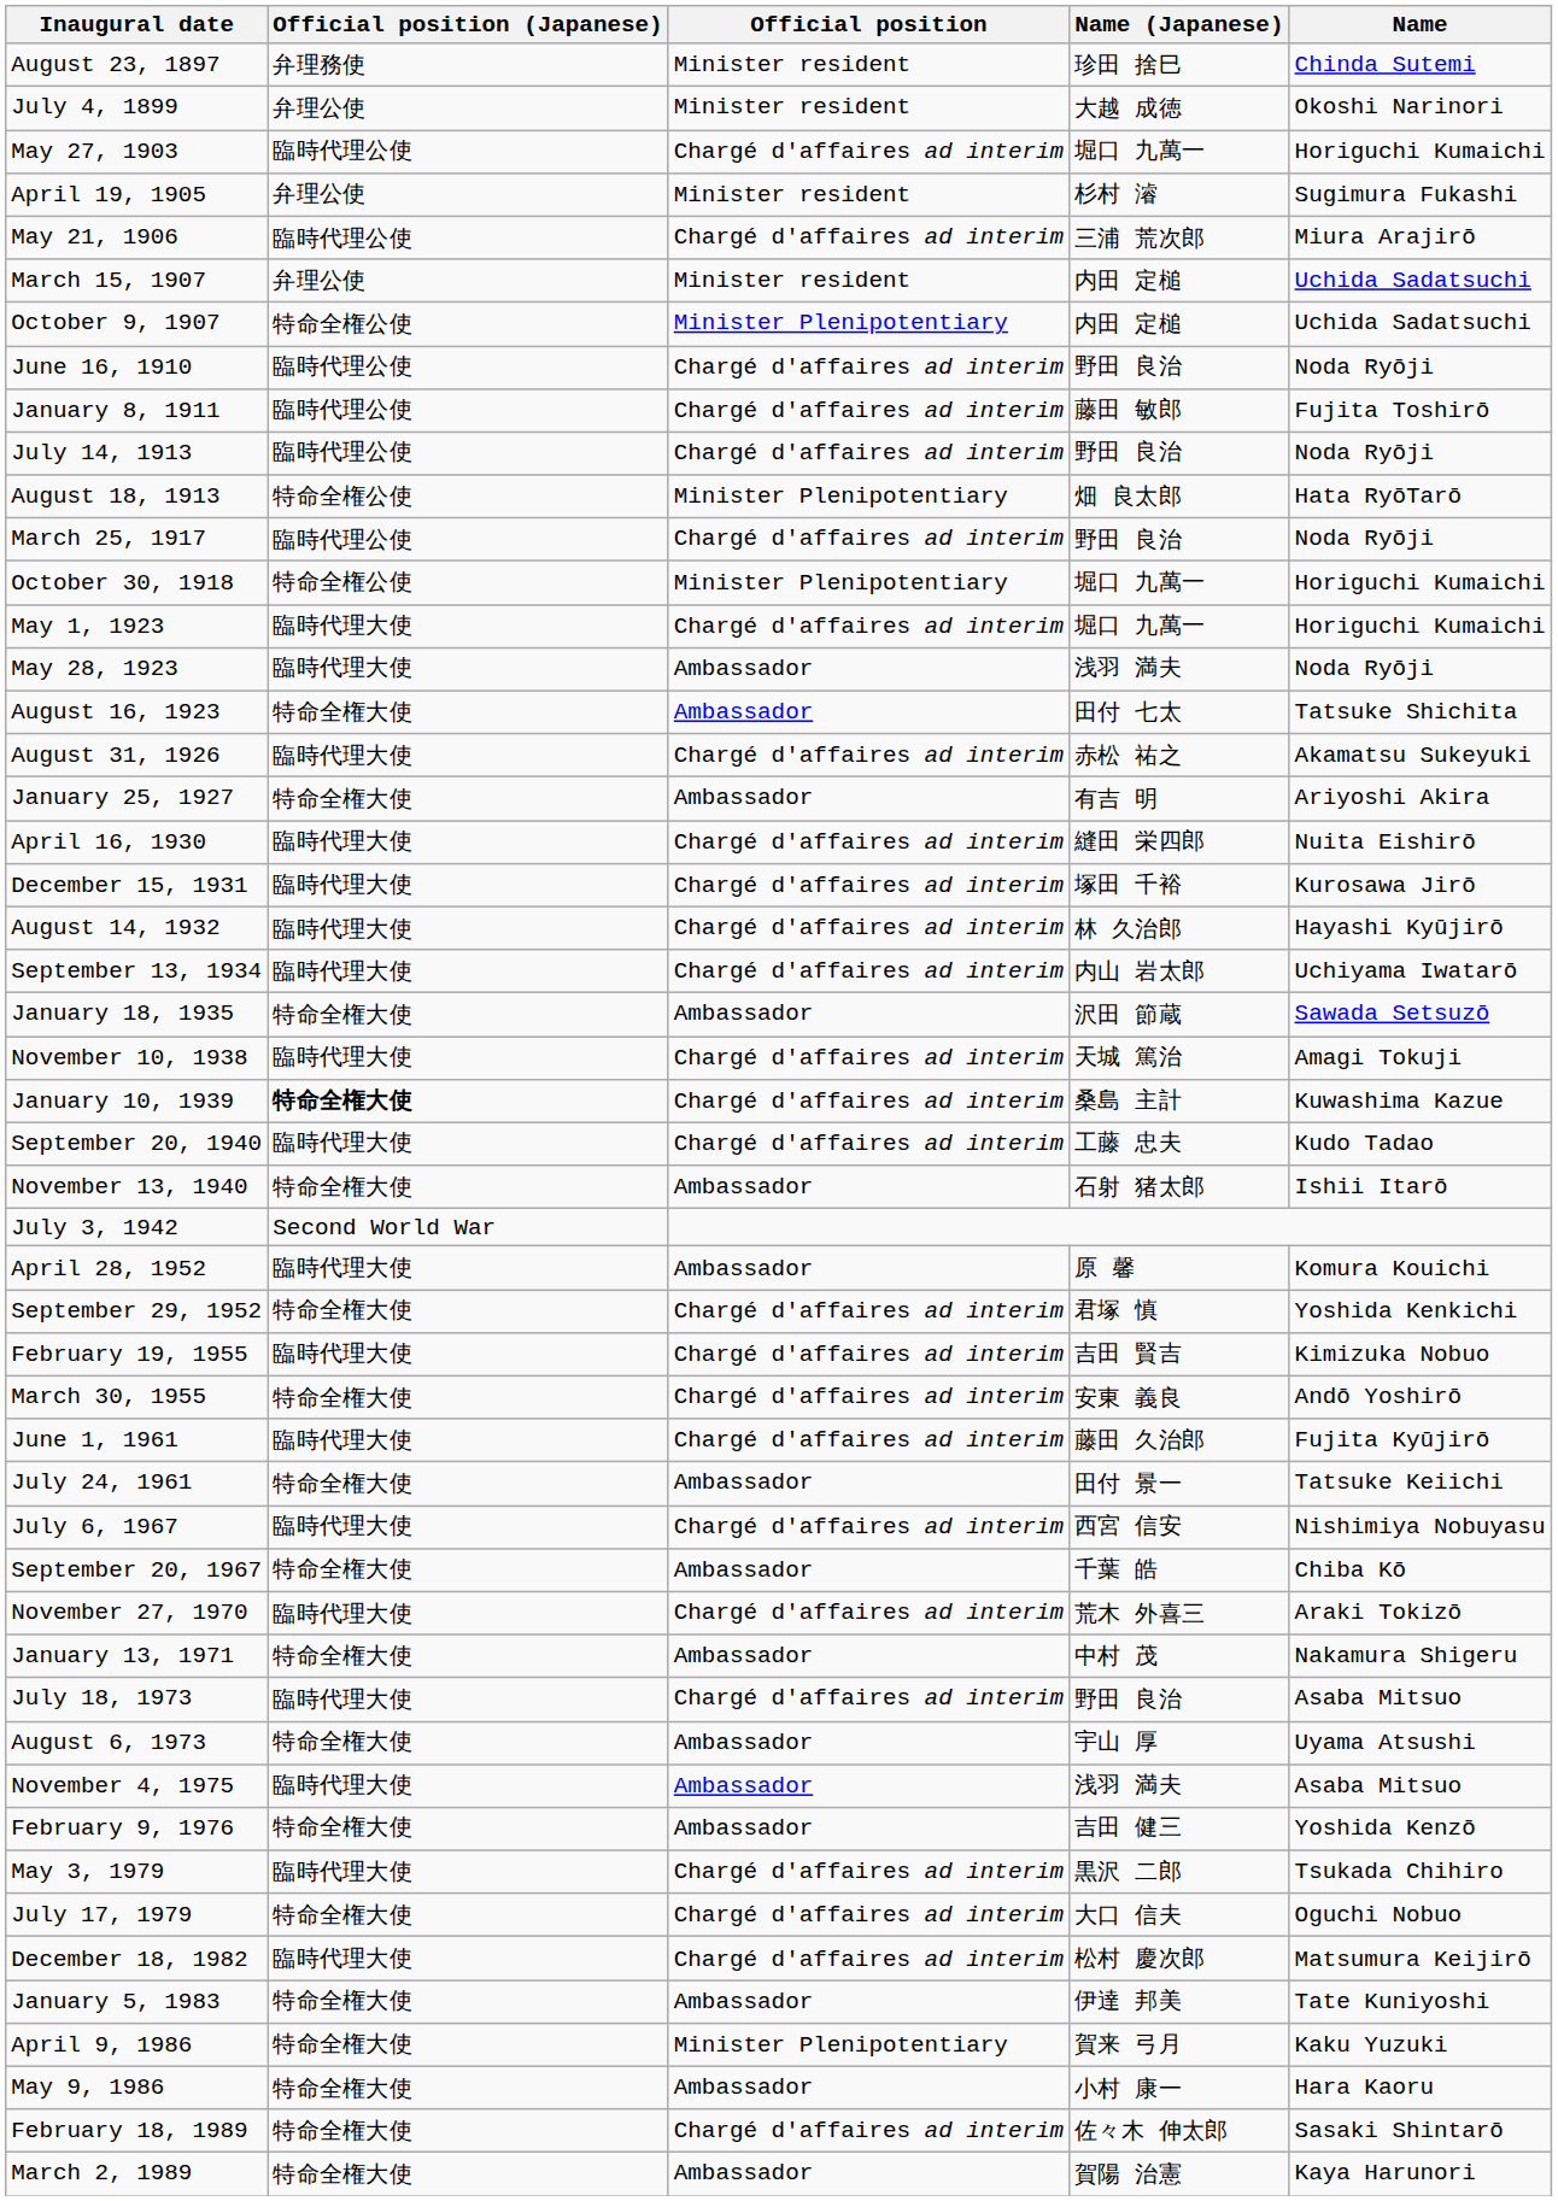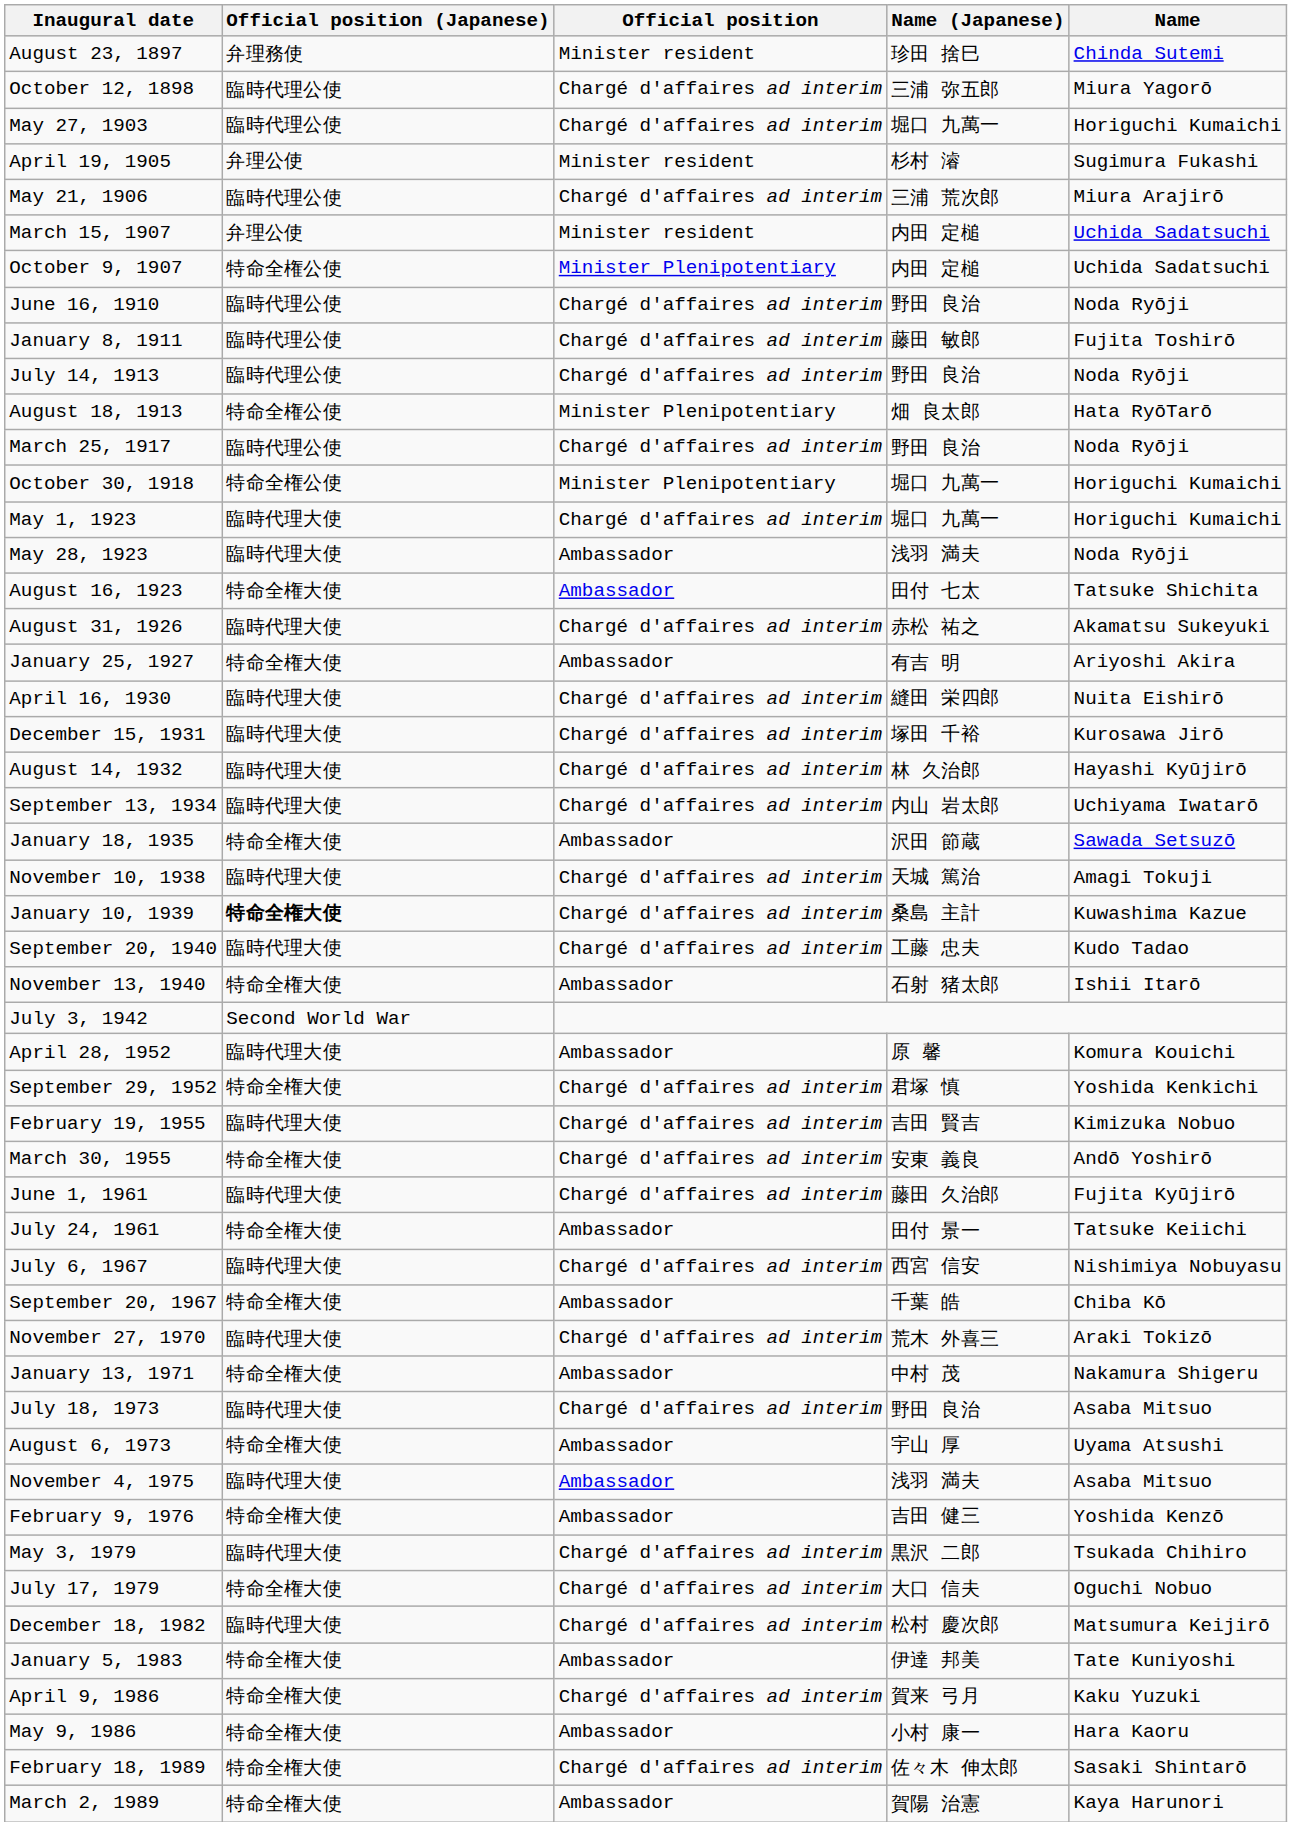 <table class="wikitable">
 <tr>
 <th>Inaugural date</th>
 <th>Official position (Japanese)</th>
 <th>Official position</th>
 <th>Name (Japanese)</th>
 <th>Name</th>
 </tr>
 <tr>
 <td>August 23, 1897</td>
 <td>弁理務使</td>
 <td>Minister resident</td>
 <td>珍田 捨巳</td>
 <td><a href='#'>Chinda Sutemi</a></td>
 </tr>
 <tr>
-<td>July 4, 1899</td>
-<td>弁理公使</td>
-<td>Minister resident</td>
-<td>大越 成徳</td>
-<td>Okoshi Narinori</td>
+<td>October 12, 1898</td>
+<td>臨時代理公使</td>
+<td>Chargé d'affaires <em>ad interim</em></td>
+<td>三浦 弥五郎</td>
+<td>Miura Yagorō</td>
 </tr>
 <tr>
 <td>May 27, 1903</td>
 <td>臨時代理公使</td>
 <td>Chargé d'affaires <em>ad interim</em></td>
 <td>堀口 九萬一</td>
 <td>Horiguchi Kumaichi</td>
 </tr>
 <tr>
 <td>April 19, 1905</td>
 <td>弁理公使</td>
 <td>Minister resident</td>
 <td>杉村 濬</td>
 <td>Sugimura Fukashi</td>
 </tr>
 <tr>
 <td>May 21, 1906</td>
 <td>臨時代理公使</td>
 <td>Chargé d'affaires <em>ad interim</em></td>
 <td>三浦 荒次郎</td>
 <td>Miura Arajirō</td>
 </tr>
 <tr>
 <td>March 15, 1907</td>
 <td>弁理公使</td>
 <td>Minister resident</td>
 <td>内田 定槌</td>
 <td><a href='#'>Uchida Sadatsuchi</a></td>
 </tr>
 <tr>
 <td>October 9, 1907</td>
 <td>特命全権公使</td>
 <td><a href='#'>Minister Plenipotentiary</a></td>
 <td>内田 定槌</td>
 <td>Uchida Sadatsuchi</td>
 </tr>
 <tr>
 <td>June 16, 1910</td>
 <td>臨時代理公使</td>
 <td>Chargé d'affaires <em>ad interim</em></td>
 <td>野田 良治</td>
 <td>Noda Ryōji</td>
 </tr>
 <tr>
 <td>January 8, 1911</td>
 <td>臨時代理公使</td>
 <td>Chargé d'affaires <em>ad interim</em></td>
 <td>藤田 敏郎</td>
 <td>Fujita Toshirō</td>
 </tr>
 <tr>
 <td>July 14, 1913</td>
 <td>臨時代理公使</td>
 <td>Chargé d'affaires <em>ad interim</em></td>
 <td>野田 良治</td>
 <td>Noda Ryōji</td>
 </tr>
 <tr>
 <td>August 18, 1913</td>
 <td>特命全権公使</td>
 <td>Minister Plenipotentiary</td>
 <td>畑 良太郎</td>
 <td>Hata RyōTarō</td>
 </tr>
 <tr>
 <td>March 25, 1917</td>
 <td>臨時代理公使</td>
 <td>Chargé d'affaires <em>ad interim</em></td>
 <td>野田 良治</td>
 <td>Noda Ryōji</td>
 </tr>
 <tr>
 <td>October 30, 1918</td>
 <td>特命全権公使</td>
 <td>Minister Plenipotentiary</td>
 <td>堀口 九萬一</td>
 <td>Horiguchi Kumaichi</td>
 </tr>
 <tr>
 <td>May 1, 1923</td>
 <td>臨時代理大使</td>
 <td>Chargé d'affaires <em>ad interim</em></td>
 <td>堀口 九萬一</td>
 <td>Horiguchi Kumaichi</td>
 </tr>
 <tr>
 <td>May 28, 1923</td>
 <td>臨時代理大使</td>
 <td>Ambassador</td>
 <td>浅羽 満夫</td>
 <td>Noda Ryōji</td>
 </tr>
 <tr>
 <td>August 16, 1923</td>
 <td>特命全権大使</td>
 <td><a href='#'>Ambassador</a></td>
 <td>田付 七太</td>
 <td>Tatsuke Shichita</td>
 </tr>
 <tr>
 <td>August 31, 1926</td>
 <td>臨時代理大使</td>
 <td>Chargé d'affaires <em>ad interim</em></td>
 <td>赤松 祐之</td>
 <td>Akamatsu Sukeyuki</td>
 </tr>
 <tr>
 <td>January 25, 1927</td>
 <td>特命全権大使</td>
 <td>Ambassador</td>
 <td>有吉 明</td>
 <td>Ariyoshi Akira</td>
 </tr>
 <tr>
 <td>April 16, 1930</td>
 <td>臨時代理大使</td>
 <td>Chargé d'affaires <em>ad interim</em></td>
 <td>縫田 栄四郎</td>
 <td>Nuita Eishirō</td>
 </tr>
 <tr>
 <td>December 15, 1931</td>
 <td>臨時代理大使</td>
 <td>Chargé d'affaires <em>ad interim</em></td>
 <td>塚田 千裕</td>
 <td>Kurosawa Jirō</td>
 </tr>
 <tr>
 <td>August 14, 1932</td>
 <td>臨時代理大使</td>
 <td>Chargé d'affaires <em>ad interim</em></td>
 <td>林 久治郎</td>
 <td>Hayashi Kyūjirō</td>
 </tr>
 <tr>
 <td>September 13, 1934</td>
 <td>臨時代理大使</td>
 <td>Chargé d'affaires <em>ad interim</em></td>
 <td>内山 岩太郎</td>
 <td>Uchiyama Iwatarō</td>
 </tr>
 <tr>
 <td>January 18, 1935</td>
 <td>特命全権大使</td>
 <td>Ambassador</td>
 <td>沢田 節蔵</td>
 <td><a href='#'>Sawada Setsuzō</a></td>
 </tr>
 <tr>
 <td>November 10, 1938</td>
 <td>臨時代理大使</td>
 <td>Chargé d'affaires <em>ad interim</em></td>
 <td>天城 篤治</td>
 <td>Amagi Tokuji</td>
 </tr>
 <tr>
 <td>January 10, 1939</td>
 <td><strong>特命全権大使</strong></td>
 <td>Chargé d'affaires <em>ad interim</em></td>
 <td>桑島 主計</td>
 <td>Kuwashima Kazue</td>
 </tr>
 <tr>
 <td>September 20, 1940</td>
 <td>臨時代理大使</td>
 <td>Chargé d'affaires <em>ad interim</em></td>
 <td>工藤 忠夫</td>
 <td>Kudo Tadao</td>
 </tr>
 <tr>
 <td>November 13, 1940</td>
 <td>特命全権大使</td>
 <td>Ambassador</td>
 <td>石射 猪太郎</td>
 <td>Ishii Itarō</td>
 </tr>
 <tr>
 <td>July 3, 1942</td>
 <td>Second World War</td>
 </tr>
 <tr>
 <td>April 28, 1952</td>
 <td>臨時代理大使</td>
 <td>Ambassador</td>
 <td>原 馨</td>
 <td>Komura Kouichi</td>
 </tr>
 <tr>
 <td>September 29, 1952</td>
 <td>特命全権大使</td>
 <td>Chargé d'affaires <em>ad interim</em></td>
 <td>君塚 慎</td>
 <td>Yoshida Kenkichi</td>
 </tr>
 <tr>
 <td>February 19, 1955</td>
 <td>臨時代理大使</td>
 <td>Chargé d'affaires <em>ad interim</em></td>
 <td>吉田 賢吉</td>
 <td>Kimizuka Nobuo</td>
 </tr>
 <tr>
 <td>March 30, 1955</td>
 <td>特命全権大使</td>
 <td>Chargé d'affaires <em>ad interim</em></td>
 <td>安東 義良</td>
 <td>Andō Yoshirō</td>
 </tr>
 <tr>
 <td>June 1, 1961</td>
 <td>臨時代理大使</td>
 <td>Chargé d'affaires <em>ad interim</em></td>
 <td>藤田 久治郎</td>
 <td>Fujita Kyūjirō</td>
 </tr>
 <tr>
 <td>July 24, 1961</td>
 <td>特命全権大使</td>
 <td>Ambassador</td>
 <td>田付 景一</td>
 <td>Tatsuke Keiichi</td>
 </tr>
 <tr>
 <td>July 6, 1967</td>
 <td>臨時代理大使</td>
 <td>Chargé d'affaires <em>ad interim</em></td>
 <td>西宮 信安</td>
 <td>Nishimiya Nobuyasu</td>
 </tr>
 <tr>
 <td>September 20, 1967</td>
 <td>特命全権大使</td>
 <td>Ambassador</td>
 <td>千葉 皓</td>
 <td>Chiba Kō</td>
 </tr>
 <tr>
 <td>November 27, 1970</td>
 <td>臨時代理大使</td>
 <td>Chargé d'affaires <em>ad interim</em></td>
 <td>荒木 外喜三</td>
 <td>Araki Tokizō</td>
 </tr>
 <tr>
 <td>January 13, 1971</td>
 <td>特命全権大使</td>
 <td>Ambassador</td>
 <td>中村 茂</td>
 <td>Nakamura Shigeru</td>
 </tr>
 <tr>
 <td>July 18, 1973</td>
 <td>臨時代理大使</td>
 <td>Chargé d'affaires <em>ad interim</em></td>
 <td>野田 良治</td>
 <td>Asaba Mitsuo</td>
 </tr>
 <tr>
 <td>August 6, 1973</td>
 <td>特命全権大使</td>
 <td>Ambassador</td>
 <td>宇山 厚</td>
 <td>Uyama Atsushi</td>
 </tr>
 <tr>
 <td>November 4, 1975</td>
 <td>臨時代理大使</td>
 <td><a href='#'>Ambassador</a></td>
 <td>浅羽 満夫</td>
 <td>Asaba Mitsuo</td>
 </tr>
 <tr>
 <td>February 9, 1976</td>
 <td>特命全権大使</td>
 <td>Ambassador</td>
 <td>吉田 健三</td>
 <td>Yoshida Kenzō</td>
 </tr>
 <tr>
 <td>May 3, 1979</td>
 <td>臨時代理大使</td>
 <td>Chargé d'affaires <em>ad interim</em></td>
 <td>黒沢 二郎</td>
 <td>Tsukada Chihiro</td>
 </tr>
 <tr>
 <td>July 17, 1979</td>
 <td>特命全権大使</td>
 <td>Chargé d'affaires <em>ad interim</em></td>
 <td>大口 信夫</td>
 <td>Oguchi Nobuo</td>
 </tr>
 <tr>
 <td>December 18, 1982</td>
 <td>臨時代理大使</td>
 <td>Chargé d'affaires <em>ad interim</em></td>
 <td>松村 慶次郎</td>
 <td>Matsumura Keijirō</td>
 </tr>
 <tr>
 <td>January 5, 1983</td>
 <td>特命全権大使</td>
 <td>Ambassador</td>
 <td>伊達 邦美</td>
 <td>Tate Kuniyoshi</td>
 </tr>
 <tr>
 <td>April 9, 1986</td>
 <td>特命全権大使</td>
-<td>Minister Plenipotentiary</td>
+<td>Chargé d'affaires <em>ad interim</em></td>
 <td>賀来 弓月</td>
 <td>Kaku Yuzuki</td>
 </tr>
 <tr>
 <td>May 9, 1986</td>
 <td>特命全権大使</td>
 <td>Ambassador</td>
 <td>小村 康一</td>
 <td>Hara Kaoru</td>
 </tr>
 <tr>
 <td>February 18, 1989</td>
 <td>特命全権大使</td>
 <td>Chargé d'affaires <em>ad interim</em></td>
 <td>佐々木 伸太郎</td>
 <td>Sasaki Shintarō</td>
 </tr>
 <tr>
 <td>March 2, 1989</td>
 <td>特命全権大使</td>
 <td>Ambassador</td>
 <td>賀陽 治憲</td>
 <td>Kaya Harunori</td>
 </tr>
 </table>
